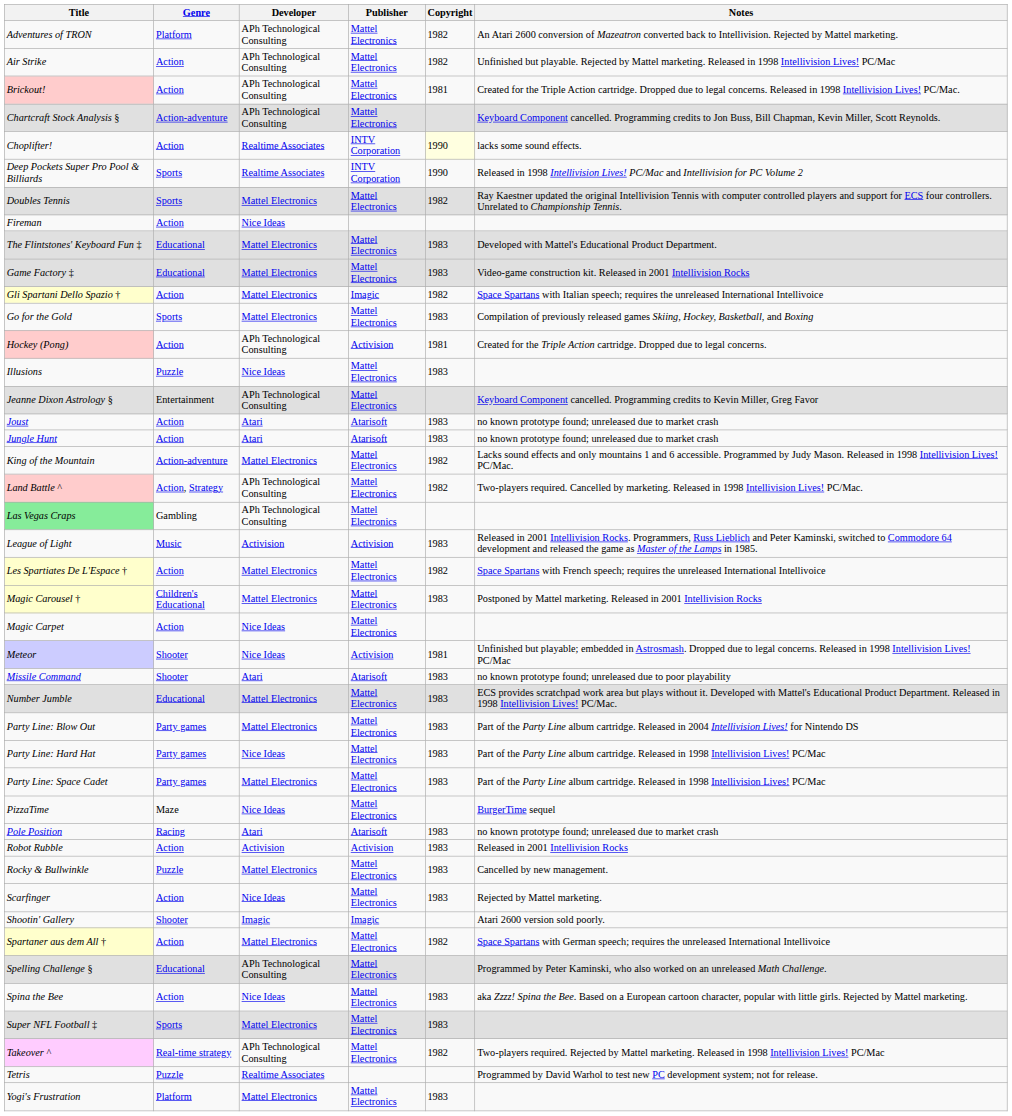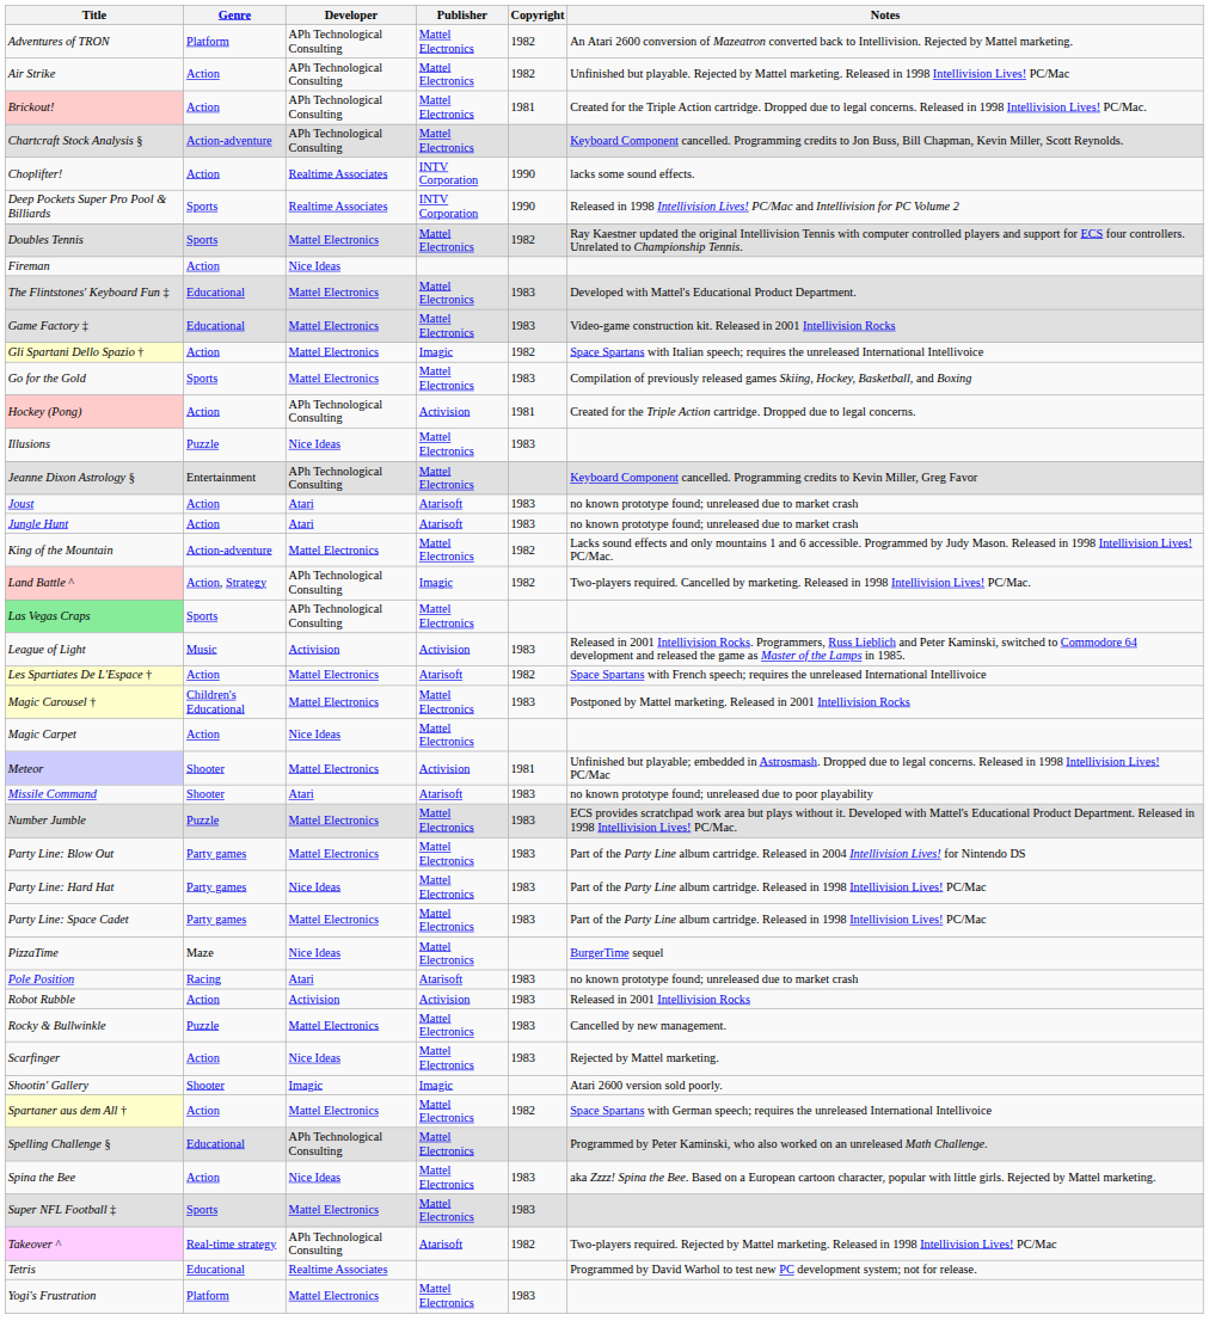 <table class="wikitable sortable" style="text-align:left;">
 <tr>
 <th style="min-width: 150px;">Title</th>
 <th><a href='#'>Genre</a></th>
 <th style="min-width: 100px;">Developer</th>
 <th style="min-width: 100px;">Publisher</th>
 <th>Copyright</th>
 <th style="min-width: 150px;">Notes</th>
 </tr>
 <tr>
 <td><em>Adventures of TRON</em></td>
 <td><a href='#'>Platform</a></td>
 <td>APh Technological Consulting</td>
 <td><a href='#'>Mattel Electronics</a></td>
 <td>1982</td>
 <td>An Atari 2600 conversion of <em>Mazeatron</em> converted back to Intellivision.  Rejected by Mattel marketing.</td>
 </tr>
 <tr>
 <td><em>Air Strike</em></td>
 <td><a href='#'>Action</a></td>
 <td>APh Technological Consulting</td>
 <td><a href='#'>Mattel Electronics</a></td>
 <td>1982</td>
 <td>Unfinished but playable.  Rejected by Mattel marketing.  Released in 1998 <a href='#'>Intellivision Lives!</a> PC/Mac</td>
 </tr>
 <tr>
 <td style="background:#fcc;"><em>Brickout!</em></td>
 <td><a href='#'>Action</a></td>
 <td>APh Technological Consulting</td>
 <td><a href='#'>Mattel Electronics</a></td>
 <td>1981</td>
 <td>Created for the Triple Action cartridge.  Dropped due to legal concerns.  Released in 1998 <a href='#'>Intellivision Lives!</a> PC/Mac.</td>
 </tr>
 <tr style="background:#e0e0e0">
 <td><em>Chartcraft Stock Analysis</em> §</td>
 <td><a href='#'>Action-adventure</a></td>
 <td>APh Technological Consulting</td>
 <td><a href='#'>Mattel Electronics</a></td>
 <td></td>
 <td><a href='#'>Keyboard Component</a> cancelled. Programming credits to Jon Buss, Bill Chapman, Kevin Miller, Scott Reynolds.</td>
 </tr>
 <tr>
 <td><em>Choplifter!</em></td>
 <td><a href='#'>Action</a></td>
 <td><a href='#'>Realtime Associates</a></td>
 <td><a href='#'>INTV Corporation</a></td>
-<td style="background: lightyellow;">1990</td>
+<td>1990</td>
 <td>lacks some sound effects.</td>
 </tr>
 <tr>
 <td><em>Deep Pockets Super Pro Pool & Billiards</em></td>
 <td><a href='#'>Sports</a></td>
 <td><a href='#'>Realtime Associates</a></td>
 <td><a href='#'>INTV Corporation</a></td>
 <td>1990</td>
 <td>Released in 1998 <em><a href='#'>Intellivision Lives!</a> PC/Mac</em> and <em>Intellivision for PC Volume 2</em></td>
 </tr>
 <tr style="background:#e0e0e0">
 <td><em>Doubles Tennis</em></td>
 <td><a href='#'>Sports</a></td>
 <td><a href='#'>Mattel Electronics</a></td>
 <td><a href='#'>Mattel Electronics</a></td>
 <td>1982</td>
 <td>Ray Kaestner updated the original Intellivision Tennis with computer controlled players and support for <a href='#'>ECS</a> four controllers.  Unrelated to <em>Championship Tennis</em>.</td>
 </tr>
 <tr>
 <td><em>Fireman</em></td>
 <td><a href='#'>Action</a></td>
 <td><a href='#'>Nice Ideas</a></td>
 <td></td>
 <td></td>
 <td></td>
 </tr>
 <tr style="background:#e0e0e0">
 <td><em>The Flintstones' Keyboard Fun</em> ‡</td>
 <td><a href='#'>Educational</a></td>
 <td><a href='#'>Mattel Electronics</a></td>
 <td><a href='#'>Mattel Electronics</a></td>
 <td>1983</td>
 <td>Developed with Mattel's Educational Product Department.</td>
 </tr>
 <tr style="background:#e0e0e0">
 <td><em>Game Factory</em> ‡</td>
 <td><a href='#'>Educational</a></td>
 <td><a href='#'>Mattel Electronics</a></td>
 <td><a href='#'>Mattel Electronics</a></td>
 <td>1983</td>
 <td>Video-game construction kit.  Released in 2001 <a href='#'>Intellivision Rocks</a></td>
 </tr>
 <tr>
 <td style="background:#ffc;"><em>Gli Spartani Dello Spazio</em> †</td>
 <td><a href='#'>Action</a></td>
 <td><a href='#'>Mattel Electronics</a></td>
 <td><a href='#'>Imagic</a></td>
 <td>1982</td>
 <td><a href='#'>Space Spartans</a> with Italian speech; requires the unreleased International Intellivoice</td>
 </tr>
 <tr>
 <td><em>Go for the Gold</em> </td>
 <td><a href='#'>Sports</a></td>
 <td><a href='#'>Mattel Electronics</a></td>
 <td><a href='#'>Mattel Electronics</a></td>
 <td>1983</td>
 <td>Compilation of previously released games <em>Skiing, Hockey, Basketball</em>, and <em>Boxing</em></td>
 </tr>
 <tr>
 <td style="background:#fcc;"><em>Hockey (Pong)</em></td>
 <td><a href='#'>Action</a></td>
 <td>APh Technological Consulting</td>
 <td><a href='#'>Activision</a></td>
 <td>1981</td>
 <td>Created for the <em>Triple Action</em> cartridge.  Dropped due to legal concerns.</td>
 </tr>
 <tr>
 <td><em>Illusions</em></td>
 <td><a href='#'>Puzzle</a></td>
 <td><a href='#'>Nice Ideas</a></td>
 <td><a href='#'>Mattel Electronics</a></td>
 <td>1983</td>
 <td></td>
 </tr>
 <tr style="background:#e0e0e0">
 <td><em>Jeanne Dixon Astrology</em> §</td>
 <td>Entertainment</td>
 <td>APh Technological Consulting</td>
 <td><a href='#'>Mattel Electronics</a></td>
 <td></td>
 <td><a href='#'>Keyboard Component</a> cancelled. Programming credits to Kevin Miller, Greg Favor</td>
 </tr>
 <tr>
 <td><em><a href='#'>Joust</a></em></td>
 <td><a href='#'>Action</a></td>
 <td><a href='#'>Atari</a></td>
 <td><a href='#'>Atarisoft</a></td>
 <td>1983</td>
 <td>no known prototype found; unreleased due to market crash</td>
 </tr>
 <tr>
 <td><em><a href='#'>Jungle Hunt</a></em></td>
 <td><a href='#'>Action</a></td>
 <td><a href='#'>Atari</a></td>
 <td><a href='#'>Atarisoft</a></td>
 <td>1983</td>
 <td>no known prototype found; unreleased due to market crash</td>
 </tr>
 <tr>
 <td><em>King of the Mountain</em></td>
 <td><a href='#'>Action-adventure</a></td>
 <td><a href='#'>Mattel Electronics</a></td>
 <td><a href='#'>Mattel Electronics</a></td>
 <td>1982</td>
 <td>Lacks sound effects and only mountains 1 and 6 accessible.  Programmed by Judy Mason.  Released in 1998 <a href='#'>Intellivision Lives!</a> PC/Mac.</td>
 </tr>
 <tr>
 <td style="background:#fcc;"><em>Land Battle</em> ^</td>
 <td><a href='#'>Action</a>, <a href='#'>Strategy</a></td>
 <td>APh Technological Consulting</td>
-<td><a href='#'>Mattel Electronics</a></td>
+<td><a href='#'>Imagic</a></td>
 <td>1982</td>
 <td>Two-players required.  Cancelled by marketing.  Released in 1998 <a href='#'>Intellivision Lives!</a> PC/Mac.</td>
 </tr>
 <tr>
 <td style="background:#86ec9a"><em>Las Vegas Craps</em></td>
-<td>Gambling</td>
+<td><a href='#'>Sports</a></td>
 <td>APh Technological Consulting</td>
 <td><a href='#'>Mattel Electronics</a></td>
 <td></td>
 <td></td>
 </tr>
 <tr>
 <td><em>League of Light</em></td>
 <td><a href='#'>Music</a></td>
 <td><a href='#'>Activision</a></td>
 <td><a href='#'>Activision</a></td>
 <td>1983</td>
 <td>Released in 2001 <a href='#'>Intellivision Rocks</a>.  Programmers, <a href='#'>Russ Lieblich</a> and Peter Kaminski, switched to <a href='#'>Commodore 64</a> development and released the game as <em><a href='#'>Master of the Lamps</a></em> in 1985.</td>
 </tr>
 <tr>
 <td style="background:#ffc;"><em>Les Spartiates De L'Espace</em> †</td>
 <td><a href='#'>Action</a></td>
 <td><a href='#'>Mattel Electronics</a></td>
-<td><a href='#'>Mattel Electronics</a></td>
+<td><a href='#'>Atarisoft</a></td>
 <td>1982</td>
 <td><a href='#'>Space Spartans</a> with French speech; requires the unreleased International Intellivoice</td>
 </tr>
 <tr>
 <td style="background:#ffc;"><em>Magic Carousel</em> †</td>
 <td><a href='#'>Children's Educational</a></td>
 <td><a href='#'>Mattel Electronics</a></td>
 <td><a href='#'>Mattel Electronics</a></td>
 <td>1983</td>
 <td>Postponed by Mattel marketing. Released in 2001 <a href='#'>Intellivision Rocks</a></td>
 </tr>
 <tr>
 <td><em>Magic Carpet</em></td>
 <td><a href='#'>Action</a></td>
 <td><a href='#'>Nice Ideas</a></td>
 <td><a href='#'>Mattel Electronics</a></td>
 <td></td>
 <td></td>
 </tr>
 <tr>
 <td style="background:#ccf;"><em>Meteor</em></td>
 <td><a href='#'>Shooter</a></td>
-<td><a href='#'>Nice Ideas</a></td>
+<td><a href='#'>Mattel Electronics</a></td>
 <td><a href='#'>Activision</a></td>
 <td>1981</td>
 <td>Unfinished but playable; embedded in <a href='#'>Astrosmash</a>.  Dropped due to legal concerns.  Released in 1998 <a href='#'>Intellivision Lives!</a> PC/Mac</td>
 </tr>
 <tr>
 <td><em><a href='#'>Missile Command</a></em></td>
 <td><a href='#'>Shooter</a></td>
 <td><a href='#'>Atari</a></td>
 <td><a href='#'>Atarisoft</a></td>
 <td>1983</td>
 <td>no known prototype found; unreleased due to poor playability</td>
 </tr>
 <tr style="background:#e0e0e0">
 <td><em>Number Jumble</em></td>
-<td><a href='#'>Educational</a></td>
+<td><a href='#'>Puzzle</a></td>
 <td><a href='#'>Mattel Electronics</a></td>
 <td><a href='#'>Mattel Electronics</a></td>
 <td>1983</td>
 <td>ECS provides scratchpad work area but plays without it.  Developed with Mattel's Educational Product Department.  Released in 1998 <a href='#'>Intellivision Lives!</a> PC/Mac.</td>
 </tr>
 <tr>
 <td><em>Party Line: Blow Out</em></td>
 <td><a href='#'>Party games</a></td>
 <td><a href='#'>Mattel Electronics</a></td>
 <td><a href='#'>Mattel Electronics</a></td>
 <td>1983</td>
 <td>Part of the <em>Party Line</em> album cartridge.  Released in 2004 <em><a href='#'>Intellivision Lives!</a></em> for Nintendo DS</td>
 </tr>
 <tr>
 <td><em>Party Line: Hard Hat</em></td>
 <td><a href='#'>Party games</a></td>
 <td><a href='#'>Nice Ideas</a></td>
 <td><a href='#'>Mattel Electronics</a></td>
 <td>1983</td>
 <td>Part of the <em>Party Line</em> album cartridge.  Released in 1998 <a href='#'>Intellivision Lives!</a> PC/Mac</td>
 </tr>
 <tr>
 <td><em>Party Line: Space Cadet</em></td>
 <td><a href='#'>Party games</a></td>
 <td><a href='#'>Mattel Electronics</a></td>
 <td><a href='#'>Mattel Electronics</a></td>
 <td>1983</td>
 <td>Part of the <em>Party Line</em> album cartridge.  Released in 1998 <a href='#'>Intellivision Lives!</a> PC/Mac</td>
 </tr>
 <tr>
 <td><em>PizzaTime</em></td>
 <td>Maze</td>
 <td><a href='#'>Nice Ideas</a></td>
 <td><a href='#'>Mattel Electronics</a></td>
 <td></td>
 <td><a href='#'>BurgerTime</a> sequel</td>
 </tr>
 <tr>
 <td><em><a href='#'>Pole Position</a></em></td>
 <td><a href='#'>Racing</a></td>
 <td><a href='#'>Atari</a></td>
 <td><a href='#'>Atarisoft</a></td>
 <td>1983</td>
 <td>no known prototype found; unreleased due to market crash</td>
 </tr>
 <tr>
 <td><em>Robot Rubble</em></td>
 <td><a href='#'>Action</a></td>
 <td><a href='#'>Activision</a></td>
 <td><a href='#'>Activision</a></td>
 <td>1983</td>
 <td>Released in 2001 <a href='#'>Intellivision Rocks</a></td>
 </tr>
 <tr>
 <td><em>Rocky & Bullwinkle</em></td>
 <td><a href='#'>Puzzle</a></td>
 <td><a href='#'>Mattel Electronics</a></td>
 <td><a href='#'>Mattel Electronics</a></td>
 <td>1983</td>
 <td>Cancelled by new management.</td>
 </tr>
 <tr>
 <td><em>Scarfinger</em></td>
 <td><a href='#'>Action</a></td>
 <td><a href='#'>Nice Ideas</a></td>
 <td><a href='#'>Mattel Electronics</a></td>
 <td>1983</td>
 <td>Rejected by Mattel marketing.</td>
 </tr>
 <tr>
 <td><em>Shootin' Gallery</em></td>
 <td><a href='#'>Shooter</a></td>
 <td><a href='#'>Imagic</a></td>
 <td><a href='#'>Imagic</a></td>
 <td></td>
 <td>Atari 2600 version sold poorly.</td>
 </tr>
 <tr>
 <td style="background:#ffc;"><em>Spartaner aus dem All</em> †</td>
 <td><a href='#'>Action</a></td>
 <td><a href='#'>Mattel Electronics</a></td>
 <td><a href='#'>Mattel Electronics</a></td>
 <td>1982</td>
 <td><a href='#'>Space Spartans</a> with German speech; requires the unreleased International Intellivoice</td>
 </tr>
 <tr style="background:#e0e0e0">
 <td scope="row"><em>Spelling Challenge</em> §</td>
 <td><a href='#'>Educational</a></td>
 <td>APh Technological Consulting</td>
 <td><a href='#'>Mattel Electronics</a></td>
 <td></td>
 <td>Programmed by Peter Kaminski, who also worked on an unreleased <em>Math Challenge</em>.</td>
 </tr>
 <tr>
 <td><em>Spina the Bee</em></td>
 <td><a href='#'>Action</a></td>
 <td><a href='#'>Nice Ideas</a></td>
 <td><a href='#'>Mattel Electronics</a></td>
 <td>1983</td>
 <td>aka <em>Zzzz! Spina the Bee</em>.  Based on a European cartoon character, popular with little girls.  Rejected by Mattel marketing.</td>
 </tr>
 <tr style="background:#e0e0e0">
 <td><em>Super NFL Football</em> ‡</td>
 <td><a href='#'>Sports</a></td>
 <td><a href='#'>Mattel Electronics</a></td>
 <td><a href='#'>Mattel Electronics</a></td>
 <td>1983</td>
 <td></td>
 </tr>
 <tr>
 <td style="background:#fcf;"><em>Takeover</em> ^</td>
 <td><a href='#'>Real-time strategy</a></td>
 <td>APh Technological Consulting</td>
-<td><a href='#'>Mattel Electronics</a></td>
+<td><a href='#'>Atarisoft</a></td>
 <td>1982</td>
 <td>Two-players required.  Rejected by Mattel marketing.  Released in 1998 <a href='#'>Intellivision Lives!</a> PC/Mac</td>
 </tr>
 <tr>
 <td><em>Tetris</em></td>
-<td><a href='#'>Puzzle</a></td>
+<td><a href='#'>Educational</a></td>
 <td><a href='#'>Realtime Associates</a></td>
 <td></td>
 <td></td>
 <td>Programmed by David Warhol to test new <a href='#'>PC</a> development system; not for release.</td>
 </tr>
 <tr>
 <td><em>Yogi's Frustration</em></td>
 <td><a href='#'>Platform</a></td>
 <td><a href='#'>Mattel Electronics</a></td>
 <td><a href='#'>Mattel Electronics</a></td>
 <td>1983</td>
 <td></td>
 </tr>
 </table>
